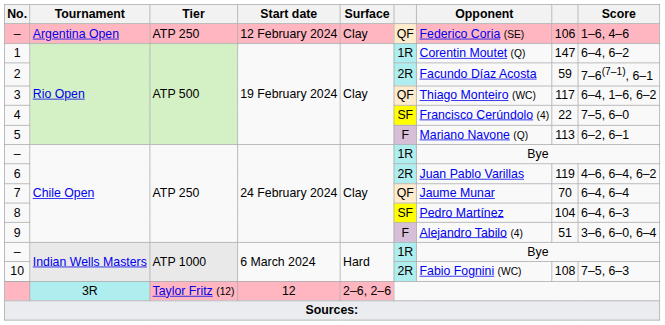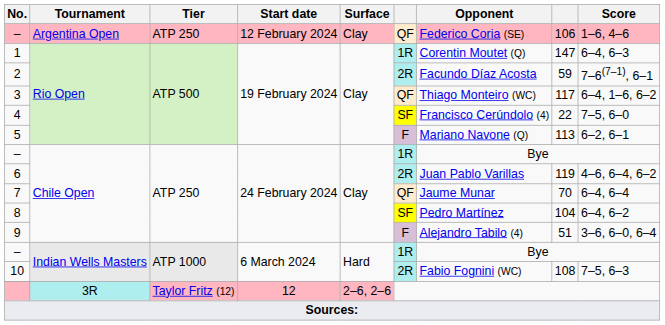 <table class="wikitable sortable">
 <tr>
 <th scope="col">No.</th>
 <th scope="col">Tournament</th>
 <th scope="col">Tier</th>
 <th scope="col">Start date</th>
 <th scope="col">Surface</th>
 <th scope="col"></th>
 <th scope="col">Opponent</th>
 <th scope="col"></th>
 <th scope="col" class="unsortable">Score</th>
 </tr>
 <tr bgcolor=lightpink>
 <td align=center>–</td>
 <td><a href='#'>Argentina Open</a></td>
 <td>ATP 250</td>
 <td>12 February 2024</td>
 <td>Clay</td>
 <td align=center style="background:#ffebcd;">QF</td>
 <td> <a href='#'>Federico Coria</a> <small>(SE)</small></td>
 <td align=center>106</td>
 <td>1–6, 4–6</td>
 </tr>
 <tr>
 <td align=center>1</td>
 <td rowspan="5" bgcolor=D4F1C5><a href='#'>Rio Open</a></td>
 <td rowspan="5" bgcolor=D4F1C5>ATP 500</td>
 <td rowspan="5">19 February 2024</td>
 <td rowspan="5">Clay</td>
 <td align=center style="background:#afeeee;">1R</td>
 <td> <a href='#'>Corentin Moutet</a> <small>(Q)</small></td>
 <td align=center>147</td>
-<td>6–4, 6–2</td>
+<td>6–4, 6–3</td>
 </tr>
 <tr>
 <td align=center>2</td>
 <td align=center style="background:#afeeee;">2R</td>
 <td> <a href='#'>Facundo Díaz Acosta</a></td>
 <td align=center>59</td>
 <td>7–6<sup>(7–1)</sup>, 6–1</td>
 </tr>
 <tr>
 <td align=center>3</td>
 <td align=center style="background:#ffebcd;">QF</td>
 <td> <a href='#'>Thiago Monteiro</a> <small>(WC)</small></td>
 <td align=center>117</td>
 <td>6–4, 1–6, 6–2</td>
 </tr>
 <tr>
 <td align=center>4</td>
 <td align=center style="background:yellow;">SF</td>
 <td>  <a href='#'>Francisco Cerúndolo</a> <small>(4)</small></td>
 <td align=center>22</td>
 <td>7–5, 6–0</td>
 </tr>
 <tr>
 <td align=center>5</td>
 <td align=center style="background:thistle;">F</td>
 <td> <a href='#'>Mariano Navone</a> <small>(Q)</small></td>
 <td align=center>113</td>
 <td>6–2, 6–1</td>
 </tr>
 <tr>
 <td align=center>–</td>
 <td rowspan="5"><a href='#'>Chile Open</a></td>
 <td rowspan="5">ATP 250</td>
 <td rowspan="5">24 February 2024</td>
 <td rowspan="5">Clay</td>
 <td align=center style="background:#afeeee;">1R</td>
 <td colspan="3" align=center>Bye</td>
 </tr>
 <tr>
 <td align=center>6</td>
 <td align=center style="background:#afeeee;">2R</td>
 <td> <a href='#'>Juan Pablo Varillas</a></td>
 <td align=center>119</td>
 <td>4–6, 6–4, 6–2</td>
 </tr>
 <tr>
 <td align=center>7</td>
 <td align=center style="background:#ffebcd;">QF</td>
 <td> <a href='#'>Jaume Munar</a></td>
 <td align=center>70</td>
 <td>6–4, 6–4</td>
 </tr>
 <tr>
 <td align=center>8</td>
 <td align=center style="background:yellow;">SF</td>
 <td> <a href='#'>Pedro Martínez</a></td>
 <td align=center>104</td>
-<td>6–4, 6–3</td>
+<td>6–4, 6–2</td>
 </tr>
 <tr>
 <td align=center>9</td>
 <td align=center style="background:thistle;">F</td>
 <td> <a href='#'>Alejandro Tabilo</a> <small>(4)</small></td>
 <td align=center>51</td>
 <td>3–6, 6–0, 6–4</td>
 </tr>
 <tr>
 <td align=center>–</td>
 <td rowspan="3" bgcolor=E9E9E9><a href='#'>Indian Wells Masters</a></td>
 <td rowspan="3" bgcolor=E9E9E9>ATP 1000</td>
 <td rowspan="3">6 March 2024</td>
 <td rowspan="3">Hard</td>
 <td align=center style="background:#afeeee;">1R</td>
 <td colspan="3" align=center>Bye</td>
 </tr>
 <tr>
 <td align=center>10</td>
 <td align=center style="background:#afeeee;">2R</td>
 <td> <a href='#'>Fabio Fognini</a> <small>(WC)</small></td>
 <td align=center>108</td>
 <td>7–5, 6–3</td>
 </tr>
 <tr>
 </tr>
 <tr bgcolor=lightpink>
 <td align=center></td>
 <td align=center style="background:#afeeee;">3R</td>
 <td> <a href='#'>Taylor Fritz</a> <small>(12)</small></td>
 <td align=center>12</td>
 <td>2–6, 2–6</td>
 </tr>
 <tr>
 <td colspan="9" style="background-color:#EAECF0;text-align:center"><strong>Sources:</strong></td>
 </tr>
 </table>
